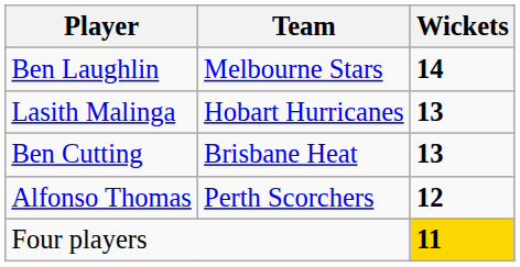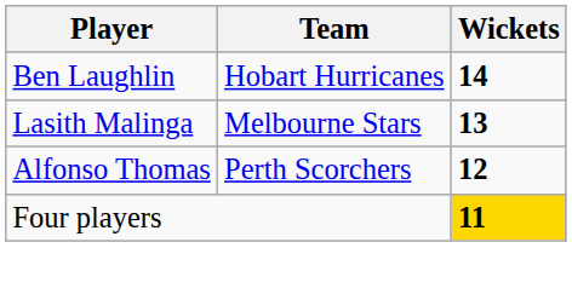 <table class="wikitable">
 <tr>
 <th>Player</th>
 <th>Team</th>
 <th>Wickets</th>
 </tr>
 <tr>
 <td><a href='#'>Ben Laughlin</a></td>
-<td><a href='#'>Melbourne Stars</a></td>
+<td><a href='#'>Hobart Hurricanes</a></td>
 <td><strong>14</strong></td>
 </tr>
 <tr>
 <td><a href='#'>Lasith Malinga</a></td>
-<td><a href='#'>Hobart Hurricanes</a></td>
-<td><strong>13</strong></td>
-</tr>
-<tr>
-<td><a href='#'>Ben Cutting</a></td>
-<td><a href='#'>Brisbane Heat</a></td>
+<td><a href='#'>Melbourne Stars</a></td>
 <td><strong>13</strong></td>
 </tr>
 <tr>
 <td><a href='#'>Alfonso Thomas</a></td>
 <td><a href='#'>Perth Scorchers</a></td>
 <td><strong>12</strong></td>
 </tr>
 <tr>
 <td colspan="2">Four players</td>
 <td style="background: gold;"><strong>11</strong></td>
 </tr>
 </table>
